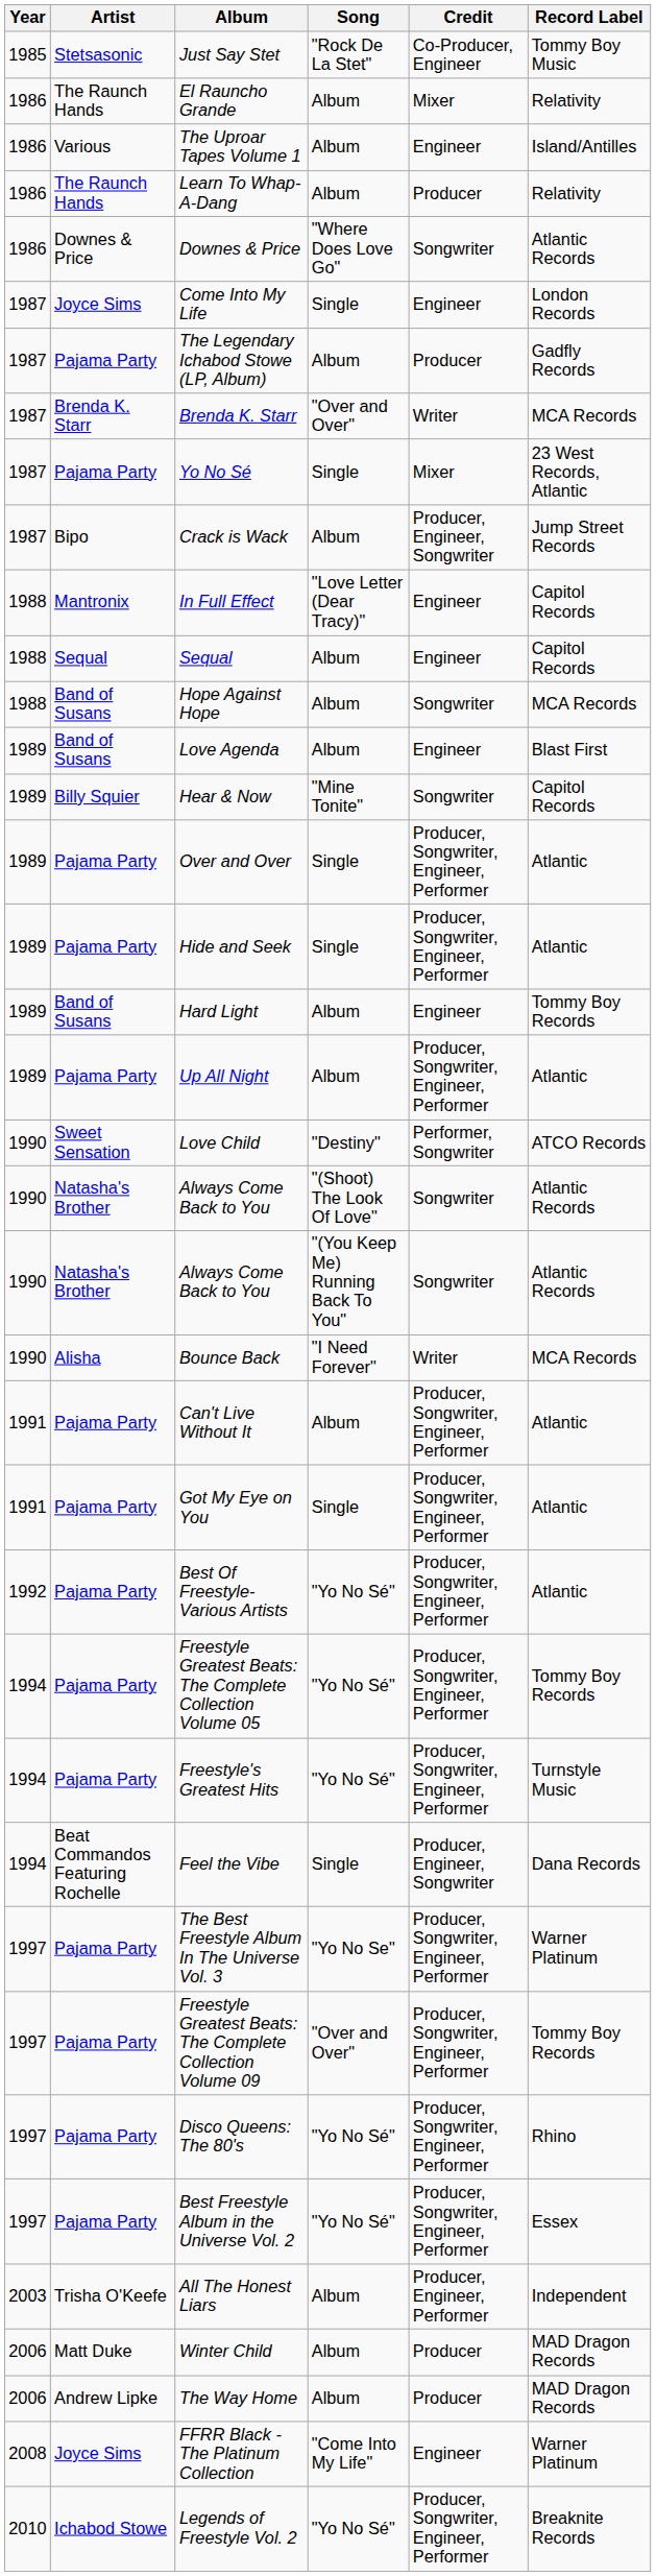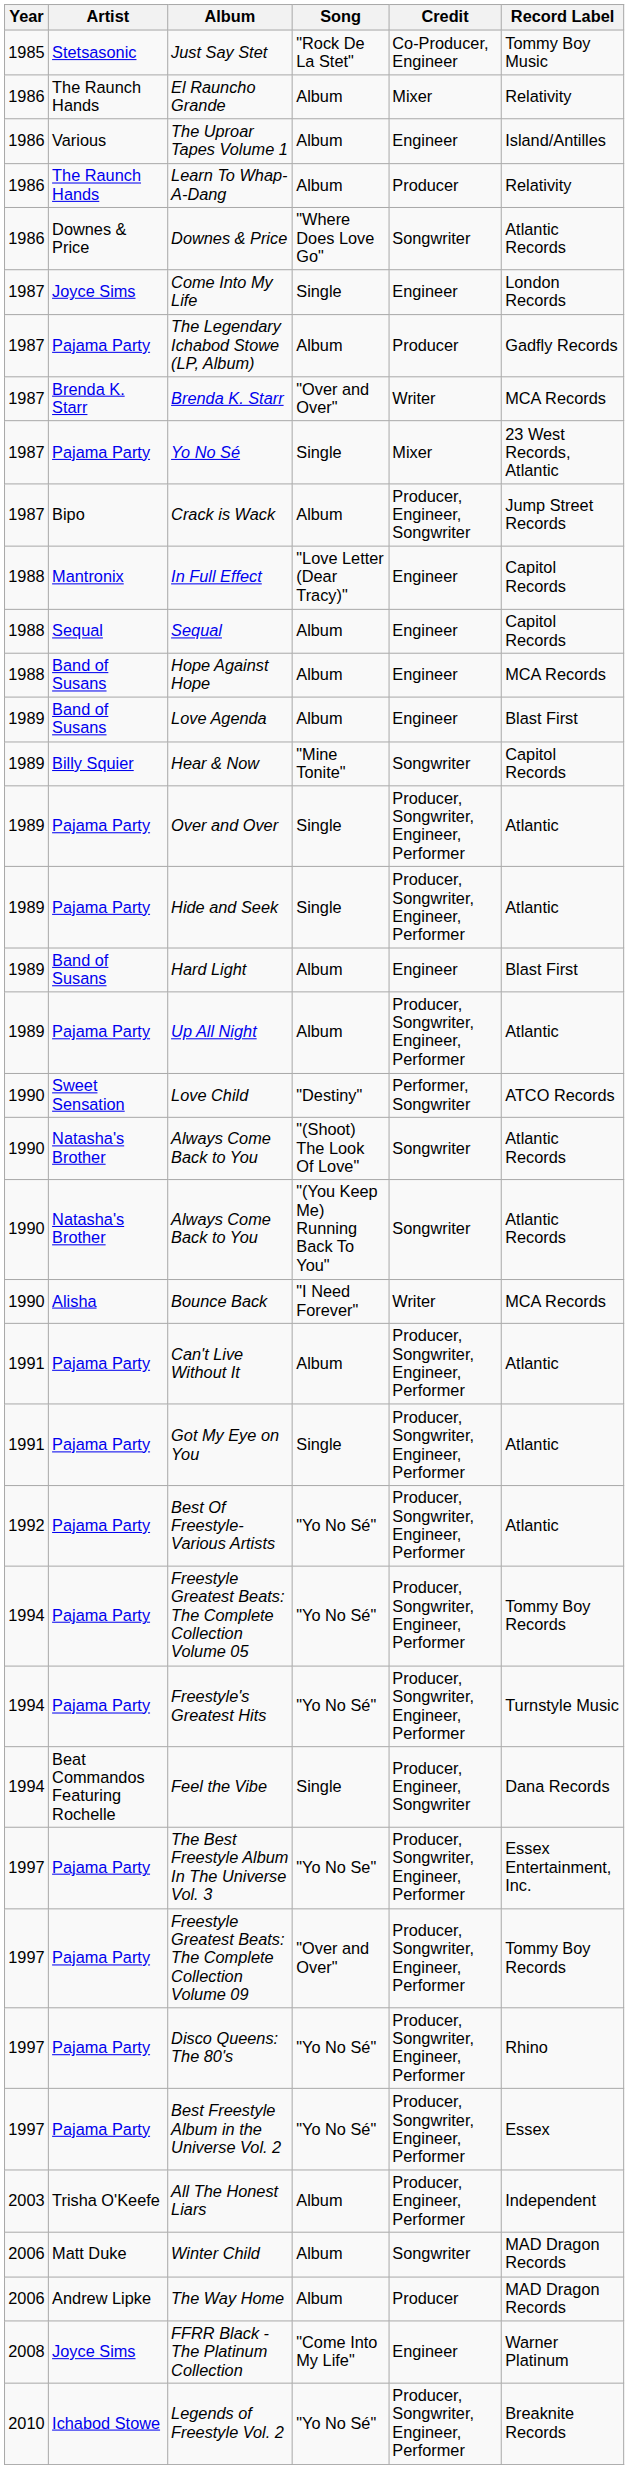 <table class="wikitable">
 <tr>
 <th>Year</th>
 <th>Artist</th>
 <th>Album</th>
 <th>Song</th>
 <th>Credit</th>
 <th>Record Label</th>
 </tr>
 <tr>
 <td>1985</td>
 <td><a href='#'>Stetsasonic</a></td>
 <td><em>Just Say Stet</em></td>
 <td>"Rock De La Stet"</td>
 <td>Co-Producer, Engineer</td>
 <td>Tommy Boy Music</td>
 </tr>
 <tr>
 <td>1986</td>
 <td>The Raunch Hands</td>
 <td><em>El Rauncho Grande</em></td>
 <td>Album</td>
 <td>Mixer</td>
 <td>Relativity</td>
 </tr>
 <tr>
 <td>1986</td>
 <td>Various</td>
 <td><em>The Uproar Tapes Volume 1</em></td>
 <td>Album</td>
 <td>Engineer</td>
 <td>Island/Antilles</td>
 </tr>
 <tr>
 <td>1986</td>
 <td><a href='#'>The Raunch Hands</a></td>
 <td><em>Learn To Whap-A-Dang</em></td>
 <td>Album</td>
 <td>Producer</td>
 <td>Relativity</td>
 </tr>
 <tr>
 <td>1986</td>
 <td>Downes & Price</td>
 <td><em>Downes & Price</em></td>
 <td>"Where Does Love Go"</td>
 <td>Songwriter</td>
 <td>Atlantic Records</td>
 </tr>
 <tr>
 <td>1987</td>
 <td><a href='#'>Joyce Sims</a></td>
 <td><em>Come Into My Life</em></td>
 <td>Single</td>
 <td>Engineer</td>
 <td>London Records</td>
 </tr>
 <tr>
 <td>1987</td>
 <td><a href='#'>Pajama Party</a></td>
 <td><em>The Legendary Ichabod Stowe (LP, Album)</em></td>
 <td>Album</td>
 <td>Producer</td>
 <td>Gadfly Records</td>
 </tr>
 <tr>
 <td>1987</td>
 <td><a href='#'>Brenda K. Starr</a></td>
 <td><em><a href='#'>Brenda K. Starr</a></em></td>
 <td>"Over and Over"</td>
 <td>Writer</td>
 <td>MCA Records</td>
 </tr>
 <tr>
 <td>1987</td>
 <td><a href='#'>Pajama Party</a></td>
 <td><em><a href='#'>Yo No Sé</a></em></td>
 <td>Single</td>
 <td>Mixer</td>
 <td>23 West Records, Atlantic</td>
 </tr>
 <tr>
 <td>1987</td>
 <td>Bipo</td>
 <td><em>Crack is Wack</em></td>
 <td>Album</td>
 <td>Producer, Engineer, Songwriter</td>
 <td>Jump Street Records</td>
 </tr>
 <tr>
 <td>1988</td>
 <td><a href='#'>Mantronix</a></td>
 <td><em><a href='#'>In Full Effect</a></em></td>
 <td>"Love Letter (Dear Tracy)"</td>
 <td>Engineer</td>
 <td>Capitol Records</td>
 </tr>
 <tr>
 <td>1988</td>
 <td><a href='#'>Sequal</a></td>
 <td><em><a href='#'>Sequal</a></em></td>
 <td>Album</td>
 <td>Engineer</td>
 <td>Capitol Records</td>
 </tr>
 <tr>
 <td>1988</td>
 <td><a href='#'>Band of Susans</a></td>
 <td><em>Hope Against Hope</em></td>
 <td>Album</td>
-<td>Songwriter</td>
+<td>Engineer</td>
 <td>MCA Records</td>
 </tr>
 <tr>
 <td>1989</td>
 <td><a href='#'>Band of Susans</a></td>
 <td><em>Love Agenda</em></td>
 <td>Album</td>
 <td>Engineer</td>
 <td>Blast First</td>
 </tr>
 <tr>
 <td>1989</td>
 <td><a href='#'>Billy Squier</a></td>
 <td><em>Hear & Now</em></td>
 <td>"Mine Tonite"</td>
 <td>Songwriter</td>
 <td>Capitol Records</td>
 </tr>
 <tr>
 <td>1989</td>
 <td><a href='#'>Pajama Party</a></td>
 <td><em>Over and Over</em></td>
 <td>Single</td>
 <td>Producer, Songwriter, Engineer, Performer</td>
 <td>Atlantic</td>
 </tr>
 <tr>
 <td>1989</td>
 <td><a href='#'>Pajama Party</a></td>
 <td><em>Hide and Seek</em></td>
 <td>Single</td>
 <td>Producer, Songwriter, Engineer, Performer</td>
 <td>Atlantic</td>
 </tr>
 <tr>
 <td>1989</td>
 <td><a href='#'>Band of Susans</a></td>
 <td><em>Hard Light</em></td>
 <td>Album</td>
 <td>Engineer</td>
-<td>Tommy Boy Records</td>
+<td>Blast First</td>
 </tr>
 <tr>
 <td>1989</td>
 <td><a href='#'>Pajama Party</a></td>
 <td><em><a href='#'>Up All Night</a></em></td>
 <td>Album</td>
 <td>Producer, Songwriter, Engineer, Performer</td>
 <td>Atlantic</td>
 </tr>
 <tr>
 <td>1990</td>
 <td><a href='#'>Sweet Sensation</a></td>
 <td><em>Love Child</em></td>
 <td>"Destiny"</td>
 <td>Performer, Songwriter</td>
 <td>ATCO Records</td>
 </tr>
 <tr>
 <td>1990</td>
 <td><a href='#'>Natasha's Brother</a></td>
 <td><em>Always Come Back to You</em></td>
 <td>"(Shoot) The Look Of Love"</td>
 <td>Songwriter</td>
 <td>Atlantic Records</td>
 </tr>
 <tr>
 <td>1990</td>
 <td><a href='#'>Natasha's Brother</a></td>
 <td><em>Always Come Back to You</em></td>
 <td>"(You Keep Me) Running Back To You"</td>
 <td>Songwriter</td>
 <td>Atlantic Records</td>
 </tr>
 <tr>
 <td>1990</td>
 <td><a href='#'>Alisha</a></td>
 <td><em>Bounce Back</em></td>
 <td>"I Need Forever"</td>
 <td>Writer</td>
 <td>MCA Records</td>
 </tr>
 <tr>
 <td>1991</td>
 <td><a href='#'>Pajama Party</a></td>
 <td><em>Can't Live Without It</em></td>
 <td>Album</td>
 <td>Producer, Songwriter, Engineer, Performer</td>
 <td>Atlantic</td>
 </tr>
 <tr>
 <td>1991</td>
 <td><a href='#'>Pajama Party</a></td>
 <td><em>Got My Eye on You</em></td>
 <td>Single</td>
 <td>Producer, Songwriter, Engineer, Performer</td>
 <td>Atlantic</td>
 </tr>
 <tr>
 <td>1992</td>
 <td><a href='#'>Pajama Party</a></td>
 <td><em>Best Of Freestyle- Various Artists</em></td>
 <td>"Yo No Sé"</td>
 <td>Producer, Songwriter, Engineer, Performer</td>
 <td>Atlantic</td>
 </tr>
 <tr>
 <td>1994</td>
 <td><a href='#'>Pajama Party</a></td>
 <td><em>Freestyle Greatest Beats: The Complete Collection Volume 05</em></td>
 <td>"Yo No Sé"</td>
 <td>Producer, Songwriter, Engineer, Performer</td>
 <td>Tommy Boy Records</td>
 </tr>
 <tr>
 <td>1994</td>
 <td><a href='#'>Pajama Party</a></td>
 <td><em>Freestyle's Greatest Hits</em></td>
 <td>"Yo No Sé"</td>
 <td>Producer, Songwriter, Engineer, Performer</td>
 <td>Turnstyle Music</td>
 </tr>
 <tr>
 <td>1994</td>
 <td>Beat Commandos Featuring Rochelle</td>
 <td><em>Feel the Vibe</em></td>
 <td>Single</td>
 <td>Producer, Engineer, Songwriter</td>
 <td>Dana Records</td>
 </tr>
 <tr>
 <td>1997</td>
 <td><a href='#'>Pajama Party</a></td>
 <td><em>The Best Freestyle Album In The Universe Vol. 3</em></td>
 <td>"Yo No Se"</td>
 <td>Producer, Songwriter, Engineer, Performer</td>
-<td>Warner Platinum</td>
+<td>Essex Entertainment, Inc.</td>
 </tr>
 <tr>
 <td>1997</td>
 <td><a href='#'>Pajama Party</a></td>
 <td><em>Freestyle Greatest Beats: The Complete Collection Volume 09</em></td>
 <td>"Over and Over"</td>
 <td>Producer, Songwriter, Engineer, Performer</td>
 <td>Tommy Boy Records</td>
 </tr>
 <tr>
 <td>1997</td>
 <td><a href='#'>Pajama Party</a></td>
 <td><em>Disco Queens: The 80's</em></td>
 <td>"Yo No Sé"</td>
 <td>Producer, Songwriter, Engineer, Performer</td>
 <td>Rhino</td>
 </tr>
 <tr>
 <td>1997</td>
 <td><a href='#'>Pajama Party</a></td>
 <td><em>Best Freestyle Album in the Universe Vol. 2</em></td>
 <td>"Yo No Sé"</td>
 <td>Producer, Songwriter, Engineer, Performer</td>
 <td>Essex</td>
 </tr>
 <tr>
 <td>2003</td>
 <td>Trisha O'Keefe</td>
 <td><em>All The Honest Liars</em></td>
 <td>Album</td>
 <td>Producer, Engineer, Performer</td>
 <td>Independent</td>
 </tr>
 <tr>
 <td>2006</td>
 <td>Matt Duke</td>
 <td><em>Winter Child</em></td>
 <td>Album</td>
-<td>Producer</td>
+<td>Songwriter</td>
 <td>MAD Dragon Records</td>
 </tr>
 <tr>
 <td>2006</td>
 <td>Andrew Lipke</td>
 <td><em>The Way Home</em></td>
 <td>Album</td>
 <td>Producer</td>
 <td>MAD Dragon Records</td>
 </tr>
 <tr>
 <td>2008</td>
 <td><a href='#'>Joyce Sims</a></td>
 <td><em>FFRR Black - The Platinum Collection</em></td>
 <td>"Come Into My Life"</td>
 <td>Engineer</td>
 <td>Warner Platinum</td>
 </tr>
 <tr>
 <td>2010</td>
 <td><a href='#'>Ichabod Stowe</a></td>
 <td><em>Legends of Freestyle Vol. 2</em></td>
 <td>"Yo No Sé"</td>
 <td>Producer, Songwriter, Engineer, Performer</td>
 <td>Breaknite Records</td>
 </tr>
 <tr>
 </tr>
 </table>
